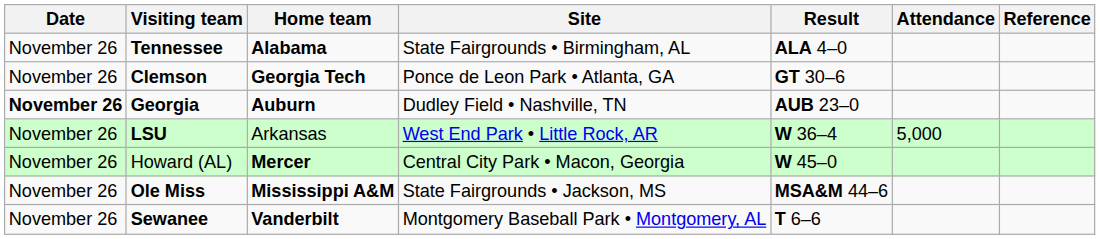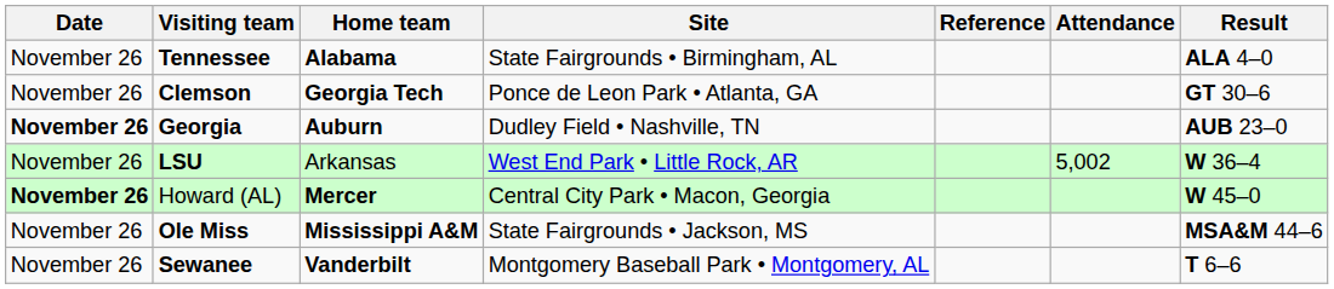 <table class="wikitable" style="font-size:95%;">
 <tr>
 <th>Date</th>
 <th>Visiting team</th>
 <th>Home team</th>
 <th>Site</th>
+<th class="unsortable">Reference</th>
+<th>Attendance</th>
 <th>Result</th>
-<th>Attendance</th>
-<th class="unsortable">Reference</th>
 </tr>
 <tr bgcolor=>
 <td>November 26</td>
 <td><strong>Tennessee</strong></td>
 <td><strong>Alabama</strong></td>
 <td>State Fairgrounds • Birmingham, AL</td>
-<td><strong>ALA</strong> 4–0</td>
 <td></td>
 <td></td>
+<td><strong>ALA</strong> 4–0</td>
 </tr>
 <tr bgcolor=>
 <td>November 26</td>
 <td><strong>Clemson</strong></td>
 <td><strong>Georgia Tech</strong></td>
 <td>Ponce de Leon Park • Atlanta, GA</td>
-<td><strong>GT</strong> 30–6</td>
 <td></td>
 <td></td>
+<td><strong>GT</strong> 30–6</td>
 </tr>
 <tr bgcolor=>
 <td><strong>November 26</strong></td>
 <td><strong>Georgia</strong></td>
 <td><strong>Auburn</strong></td>
 <td>Dudley Field • Nashville, TN</td>
-<td><strong>AUB</strong> 23–0</td>
 <td></td>
 <td></td>
+<td><strong>AUB</strong> 23–0</td>
 </tr>
 <tr bgcolor=ccffcc>
 <td>November 26</td>
 <td><strong>LSU</strong></td>
 <td>Arkansas</td>
 <td><a href='#'>West End Park</a> • <a href='#'>Little Rock, AR</a></td>
+<td></td>
+<td>5,002</td>
 <td><strong>W</strong> 36–4</td>
-<td>5,000</td>
-<td></td>
 </tr>
 <tr bgcolor=ccffcc>
-<td>November 26</td>
+<td><strong>November 26</strong></td>
 <td>Howard (AL)</td>
 <td><strong>Mercer</strong></td>
 <td>Central City Park • Macon, Georgia</td>
-<td><strong>W</strong> 45–0</td>
 <td></td>
 <td></td>
+<td><strong>W</strong> 45–0</td>
 </tr>
 <tr bgcolor=>
 <td>November 26</td>
 <td><strong>Ole Miss</strong></td>
 <td><strong>Mississippi A&M</strong></td>
 <td>State Fairgrounds • Jackson, MS</td>
-<td><strong>MSA&M</strong> 44–6</td>
 <td></td>
 <td></td>
+<td><strong>MSA&M</strong> 44–6</td>
 </tr>
 <tr bgcolor=>
 <td>November 26</td>
 <td><strong>Sewanee</strong></td>
 <td><strong>Vanderbilt</strong></td>
 <td>Montgomery Baseball Park • <a href='#'>Montgomery, AL</a></td>
-<td><strong>T</strong> 6–6</td>
 <td></td>
 <td></td>
+<td><strong>T</strong> 6–6</td>
 </tr>
 </table>
